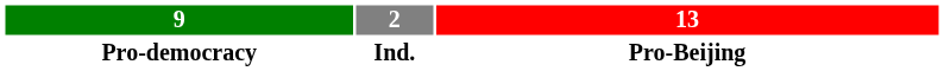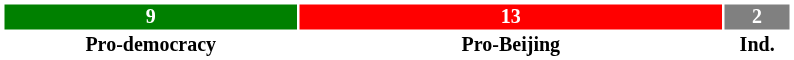 <table style="width:50%; text-align:center;">
 <tr style="color:white;">
 <td style="background:green; width:37.5%;"><strong>9</strong></td>
+<td style="background:red; width:54.2%;"><strong>13</strong></td>
 <td style="background:gray; width:8.3%;"><strong>2</strong></td>
-<td style="background:red; width:54.2%;"><strong>13</strong></td>
 </tr>
 <tr>
 <td><span><strong>Pro-democracy</strong></span></td>
+<td><span><strong>Pro-Beijing</strong></span></td>
 <td><span><strong>Ind.</strong></span></td>
-<td><span><strong>Pro-Beijing</strong></span></td>
 </tr>
 </table>
